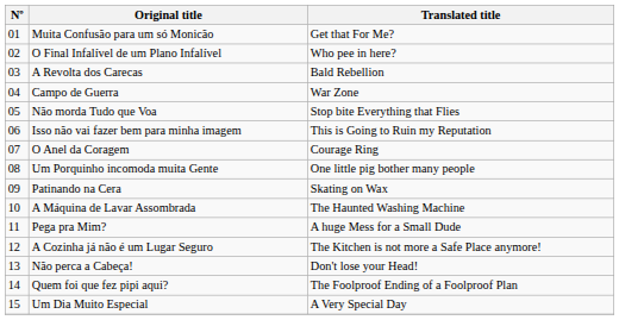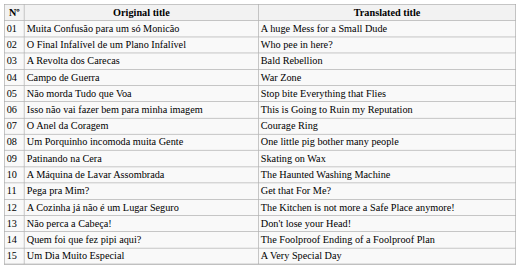 <table class=wikitable | width=800>
 <tr>
 <th>Nº</th>
 <th>Original title</th>
 <th>Translated title</th>
 </tr>
 <tr>
 <td>01</td>
 <td>Muita Confusão para um só Monicão</td>
-<td>Get that For Me?</td>
+<td>A huge Mess for a Small Dude</td>
 </tr>
 <tr>
 <td>02</td>
 <td>O Final Infalível de um Plano Infalível</td>
 <td>Who pee in here?</td>
 </tr>
 <tr>
 <td>03</td>
 <td>A Revolta dos Carecas</td>
 <td>Bald Rebellion</td>
 </tr>
 <tr>
 <td>04</td>
 <td>Campo de Guerra</td>
 <td>War Zone</td>
 </tr>
 <tr>
 <td>05</td>
 <td>Não morda Tudo que Voa</td>
 <td>Stop bite Everything that Flies</td>
 </tr>
 <tr>
 <td>06</td>
 <td>Isso não vai fazer bem para minha imagem</td>
 <td>This is Going to Ruin my Reputation</td>
 </tr>
 <tr>
 <td>07</td>
 <td>O Anel da Coragem</td>
 <td>Courage Ring</td>
 </tr>
 <tr>
 <td>08</td>
 <td>Um Porquinho incomoda muita Gente</td>
 <td>One little pig bother many people</td>
 </tr>
 <tr>
 <td>09</td>
 <td>Patinando na Cera</td>
 <td>Skating on Wax</td>
 </tr>
 <tr>
 <td>10</td>
 <td>A Máquina de Lavar Assombrada</td>
 <td>The Haunted Washing Machine</td>
 </tr>
 <tr>
 <td>11</td>
 <td>Pega pra Mim?</td>
-<td>A huge Mess for a Small Dude</td>
+<td>Get that For Me?</td>
 </tr>
 <tr>
 <td>12</td>
 <td>A Cozinha já não é um Lugar Seguro</td>
 <td>The Kitchen is not more a Safe Place anymore!</td>
 </tr>
 <tr>
 <td>13</td>
 <td>Não perca a Cabeça!</td>
 <td>Don't lose your Head!</td>
 </tr>
 <tr>
 <td>14</td>
 <td>Quem foi que fez pipi aqui?</td>
 <td>The Foolproof Ending of a Foolproof Plan</td>
 </tr>
 <tr>
 <td>15</td>
 <td>Um Dia Muito Especial</td>
 <td>A Very Special Day</td>
 </tr>
 <tr>
 </tr>
 </table>
